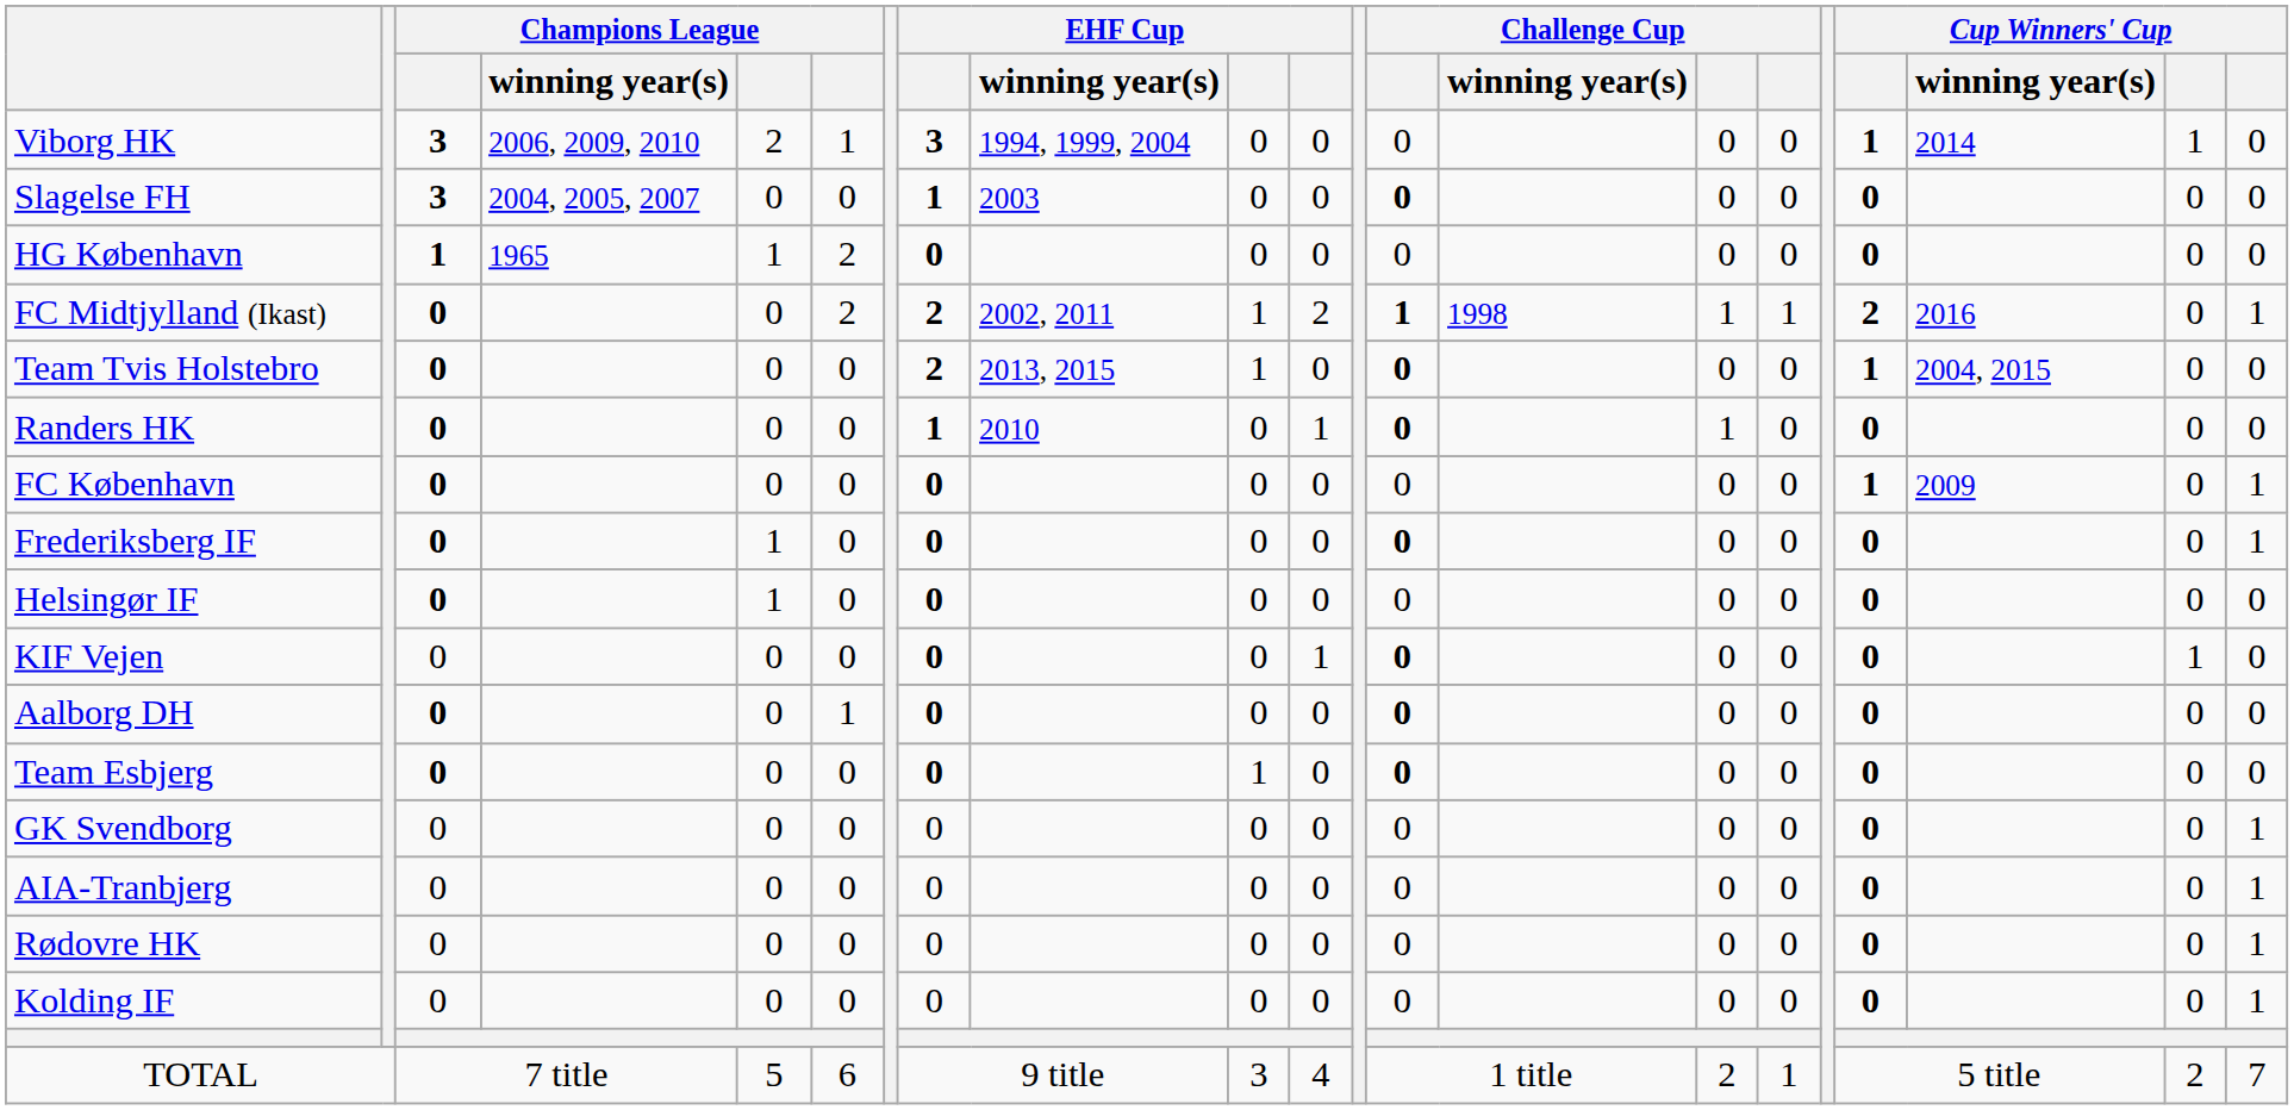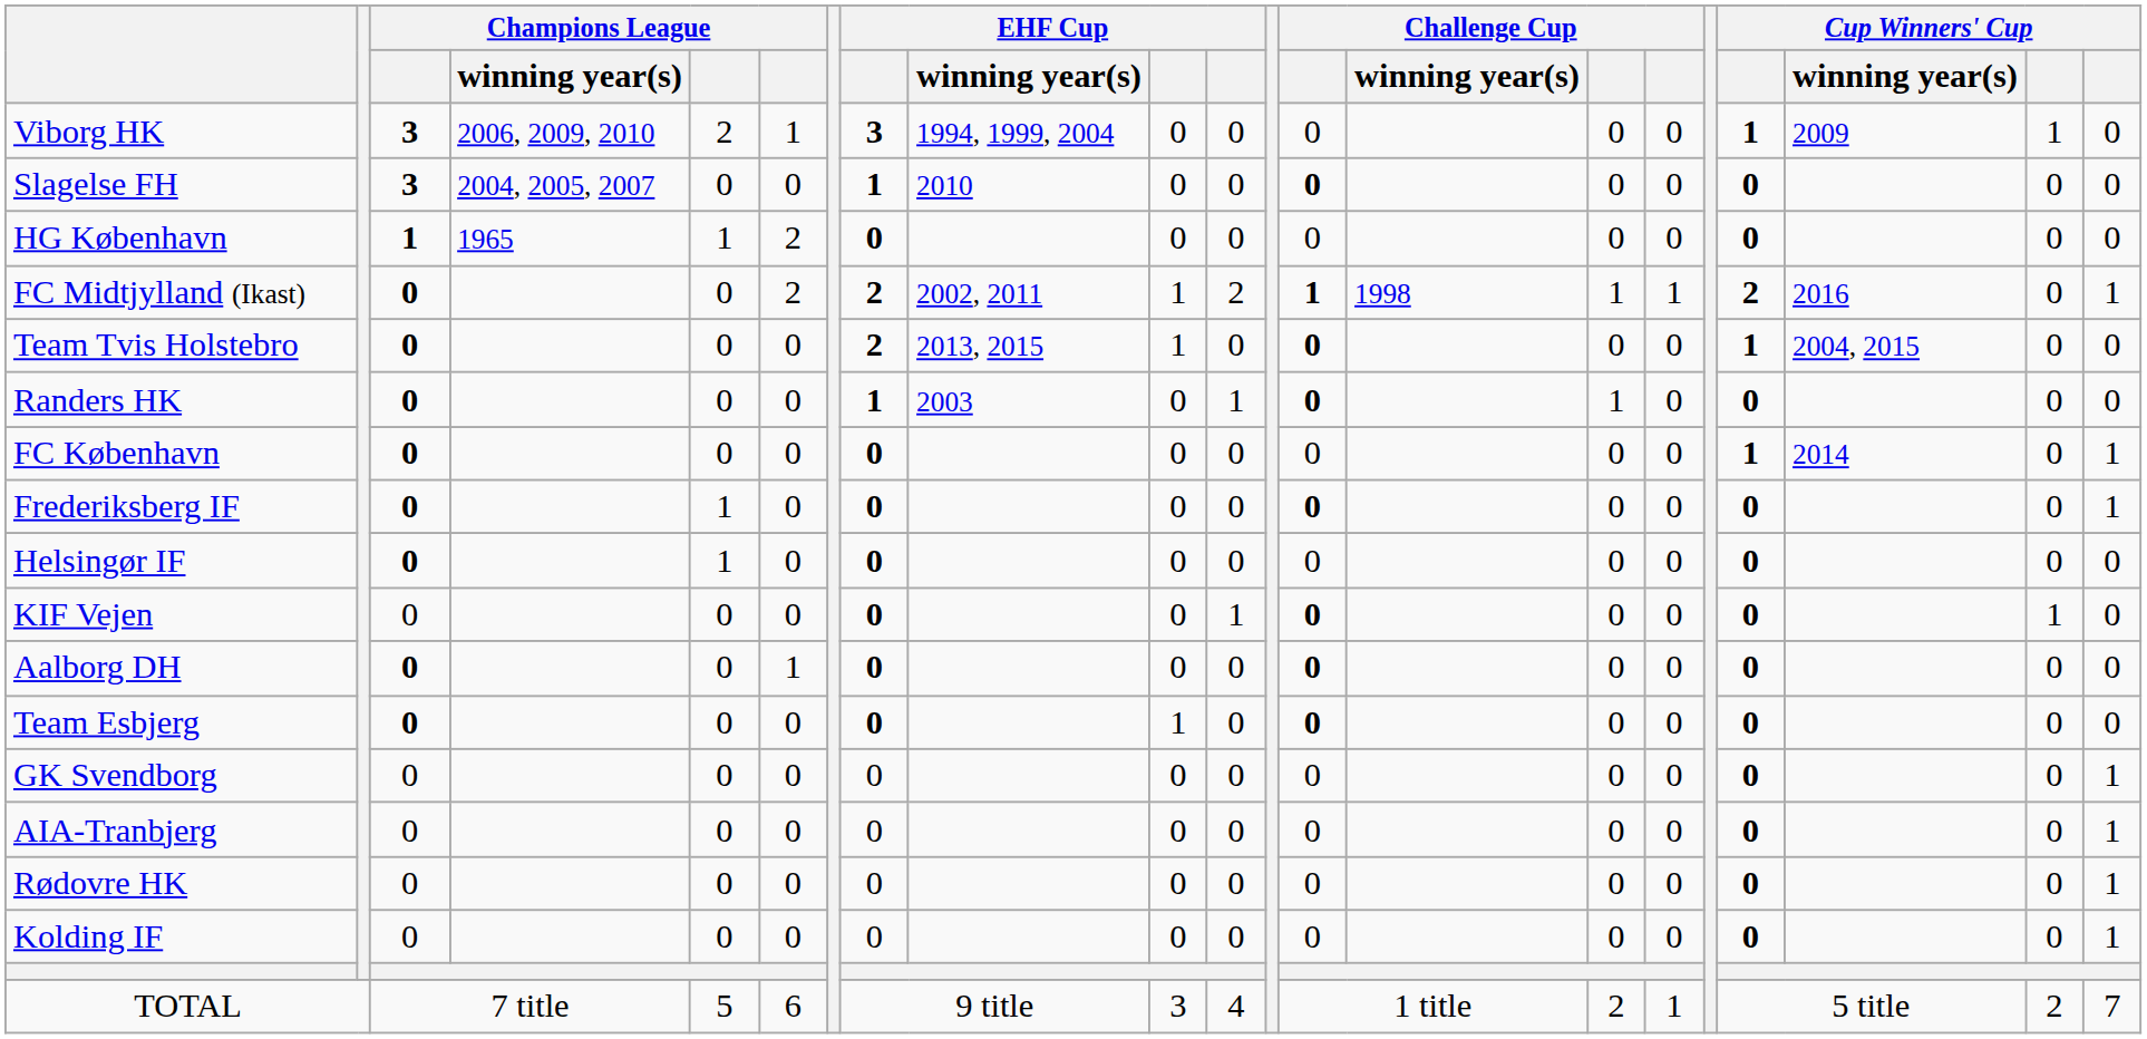 <table class="wikitable" style="text-align:center">
 <tr style="font-size:80%">
 <th style="width:160px;" rowspan="2"></th>
 <th rowspan=19></th>
 <th colspan=4><a href='#'>Champions League</a></th>
 <th rowspan=20></th>
 <th colspan=4> <a href='#'>EHF Cup</a></th>
 <th rowspan=20></th>
 <th colspan=4><a href='#'>Challenge Cup</a></th>
 <th rowspan=20></th>
 <th colspan=4><em><a href='#'>Cup Winners' Cup</a></em></th>
 </tr>
 <tr>
 <th width=30></th>
 <th>winning year(s)</th>
 <th style="width:25px;"></th>
 <th width=25></th>
 <th width=25></th>
 <th>winning year(s)</th>
 <th style="width:20px;"></th>
 <th width=20></th>
 <th width=25></th>
 <th>winning year(s)</th>
 <th style="width:20px;"></th>
 <th width=20></th>
 <th width=25></th>
 <th>winning year(s)</th>
 <th style="width:20px;"></th>
 <th width=20></th>
 </tr>
 <tr>
 <td align=left><a href='#'>Viborg HK</a></td>
 <td><strong>3</strong></td>
 <td align=left><small><a href='#'>2006</a>, <a href='#'>2009</a>, <a href='#'>2010</a></small></td>
 <td>2</td>
 <td>1</td>
 <td><strong>3</strong></td>
 <td align=left><small><a href='#'>1994</a>, <a href='#'>1999</a>, <a href='#'>2004</a></small></td>
 <td>0</td>
 <td>0</td>
 <td>0</td>
 <td align=left></td>
 <td>0</td>
 <td>0</td>
 <td><strong>1</strong></td>
-<td align=left><small><a href='#'>2014</a></small></td>
+<td align=left><small><a href='#'>2009</a></small></td>
 <td>1</td>
 <td>0</td>
 </tr>
 <tr>
 <td align=left><a href='#'>Slagelse FH</a></td>
 <td><strong>3</strong></td>
 <td align=left><small><a href='#'>2004</a>, <a href='#'>2005</a>, <a href='#'>2007</a></small></td>
 <td>0</td>
 <td>0</td>
 <td><strong>1</strong></td>
-<td align=left><small><a href='#'>2003</a></small></td>
+<td align=left><small><a href='#'>2010</a></small></td>
 <td>0</td>
 <td>0</td>
 <td><strong>0</strong></td>
 <td align=left></td>
 <td>0</td>
 <td>0</td>
 <td><strong>0</strong></td>
 <td align=left></td>
 <td>0</td>
 <td>0</td>
 </tr>
 <tr>
 <td align=left><a href='#'>HG København</a></td>
 <td><strong>1</strong></td>
 <td align=left><small><a href='#'>1965</a></small></td>
 <td>1</td>
 <td>2</td>
 <td><strong>0</strong></td>
 <td align=left></td>
 <td>0</td>
 <td>0</td>
 <td>0</td>
 <td align=left></td>
 <td>0</td>
 <td>0</td>
 <td><strong>0</strong></td>
 <td align=left></td>
 <td>0</td>
 <td>0</td>
 </tr>
 <tr>
 <td align=left><a href='#'>FC Midtjylland</a> <small>(Ikast)</small></td>
 <td><strong>0</strong></td>
 <td align=left></td>
 <td>0</td>
 <td>2</td>
 <td><strong>2</strong></td>
 <td align=left><small><a href='#'>2002</a>, <a href='#'>2011</a></small></td>
 <td>1</td>
 <td>2</td>
 <td><strong>1</strong></td>
 <td align=left><small><a href='#'>1998</a></small></td>
 <td>1</td>
 <td>1</td>
 <td><strong>2</strong></td>
 <td align=left><small><a href='#'>2016</a></small></td>
 <td>0</td>
 <td>1</td>
 </tr>
 <tr>
 <td align=left><a href='#'>Team Tvis Holstebro</a></td>
 <td><strong>0</strong></td>
 <td align=left></td>
 <td>0</td>
 <td>0</td>
 <td><strong>2</strong></td>
 <td align=left><small><a href='#'>2013</a>, <a href='#'>2015</a></small></td>
 <td>1</td>
 <td>0</td>
 <td><strong>0</strong></td>
 <td align=left></td>
 <td>0</td>
 <td>0</td>
 <td><strong>1</strong></td>
 <td align=left><small><a href='#'>2004</a>, <a href='#'>2015</a></small></td>
 <td>0</td>
 <td>0</td>
 </tr>
 <tr>
 <td align=left><a href='#'>Randers HK</a></td>
 <td><strong>0</strong></td>
 <td align=left></td>
 <td>0</td>
 <td>0</td>
 <td><strong>1</strong></td>
-<td align=left><small><a href='#'>2010</a></small></td>
+<td align=left><small><a href='#'>2003</a></small></td>
 <td>0</td>
 <td>1</td>
 <td><strong>0</strong></td>
 <td align=left></td>
 <td>1</td>
 <td>0</td>
 <td><strong>0</strong></td>
 <td align=left></td>
 <td>0</td>
 <td>0</td>
 </tr>
 <tr>
 <td align=left><a href='#'>FC København</a></td>
 <td><strong>0</strong></td>
 <td align=left></td>
 <td>0</td>
 <td>0</td>
 <td><strong>0</strong></td>
 <td align=left></td>
 <td>0</td>
 <td>0</td>
 <td>0</td>
 <td align=left></td>
 <td>0</td>
 <td>0</td>
 <td><strong>1</strong></td>
-<td align=left><small><a href='#'>2009</a></small></td>
+<td align=left><small><a href='#'>2014</a></small></td>
 <td>0</td>
 <td>1</td>
 </tr>
 <tr>
 <td align=left><a href='#'>Frederiksberg IF</a></td>
 <td><strong>0</strong></td>
 <td align=left></td>
 <td>1</td>
 <td>0</td>
 <td><strong>0</strong></td>
 <td align=left></td>
 <td>0</td>
 <td>0</td>
 <td><strong>0</strong></td>
 <td align=left></td>
 <td>0</td>
 <td>0</td>
 <td><strong>0</strong></td>
 <td align=left></td>
 <td>0</td>
 <td>1</td>
 </tr>
 <tr>
 <td align=left><a href='#'>Helsingør IF</a></td>
 <td><strong>0</strong></td>
 <td align=left></td>
 <td>1</td>
 <td>0</td>
 <td><strong>0</strong></td>
 <td align=left></td>
 <td>0</td>
 <td>0</td>
 <td>0</td>
 <td align=left></td>
 <td>0</td>
 <td>0</td>
 <td><strong>0</strong></td>
 <td align=left></td>
 <td>0</td>
 <td>0</td>
 </tr>
 <tr>
 <td align=left><a href='#'>KIF Vejen</a></td>
 <td>0</td>
 <td align=left></td>
 <td>0</td>
 <td>0</td>
 <td><strong>0</strong></td>
 <td align=left></td>
 <td>0</td>
 <td>1</td>
 <td><strong>0</strong></td>
 <td align=left></td>
 <td>0</td>
 <td>0</td>
 <td><strong>0</strong></td>
 <td align=left></td>
 <td>1</td>
 <td>0</td>
 </tr>
 <tr>
 <td align=left><a href='#'>Aalborg DH</a></td>
 <td><strong>0</strong></td>
 <td align=left></td>
 <td>0</td>
 <td>1</td>
 <td><strong>0</strong></td>
 <td align=left></td>
 <td>0</td>
 <td>0</td>
 <td><strong>0</strong></td>
 <td align=left></td>
 <td>0</td>
 <td>0</td>
 <td><strong>0</strong></td>
 <td align=left></td>
 <td>0</td>
 <td>0</td>
 </tr>
 <tr>
 <td align=left><a href='#'>Team Esbjerg</a></td>
 <td><strong>0</strong></td>
 <td align=left></td>
 <td>0</td>
 <td>0</td>
 <td><strong>0</strong></td>
 <td align=left></td>
 <td>1</td>
 <td>0</td>
 <td><strong>0</strong></td>
 <td align=left></td>
 <td>0</td>
 <td>0</td>
 <td><strong>0</strong></td>
 <td align=left></td>
 <td>0</td>
 <td>0</td>
 </tr>
 <tr>
 <td align=left><a href='#'>GK Svendborg</a></td>
 <td>0</td>
 <td align=left></td>
 <td>0</td>
 <td>0</td>
 <td>0</td>
 <td align=left></td>
 <td>0</td>
 <td>0</td>
 <td>0</td>
 <td align=left></td>
 <td>0</td>
 <td>0</td>
 <td><strong>0</strong></td>
 <td align=left></td>
 <td>0</td>
 <td>1</td>
 </tr>
 <tr>
 <td align=left><a href='#'>AIA-Tranbjerg</a></td>
 <td>0</td>
 <td align=left></td>
 <td>0</td>
 <td>0</td>
 <td>0</td>
 <td align=left></td>
 <td>0</td>
 <td>0</td>
 <td>0</td>
 <td align=left></td>
 <td>0</td>
 <td>0</td>
 <td><strong>0</strong></td>
 <td align=left></td>
 <td>0</td>
 <td>1</td>
 </tr>
 <tr>
 <td align=left><a href='#'>Rødovre HK</a></td>
 <td>0</td>
 <td align=left></td>
 <td>0</td>
 <td>0</td>
 <td>0</td>
 <td align=left></td>
 <td>0</td>
 <td>0</td>
 <td>0</td>
 <td align=left></td>
 <td>0</td>
 <td>0</td>
 <td><strong>0</strong></td>
 <td align=left></td>
 <td>0</td>
 <td>1</td>
 </tr>
 <tr>
 <td align=left><a href='#'>Kolding IF</a></td>
 <td>0</td>
 <td align=left></td>
 <td>0</td>
 <td>0</td>
 <td>0</td>
 <td align=left></td>
 <td>0</td>
 <td>0</td>
 <td>0</td>
 <td align=left></td>
 <td>0</td>
 <td>0</td>
 <td><strong>0</strong></td>
 <td align=left></td>
 <td>0</td>
 <td>1</td>
 </tr>
 <tr>
 <th colspan=21></th>
 </tr>
 <tr>
 <td colspan=2>TOTAL</td>
 <td colspan=2>7 title</td>
 <td>5</td>
 <td>6</td>
 <td colspan=2>9 title</td>
 <td>3</td>
 <td>4</td>
 <td colspan=2>1 title</td>
 <td>2</td>
 <td>1</td>
 <td colspan=2>5 title</td>
 <td>2</td>
 <td>7</td>
 </tr>
 </table>
